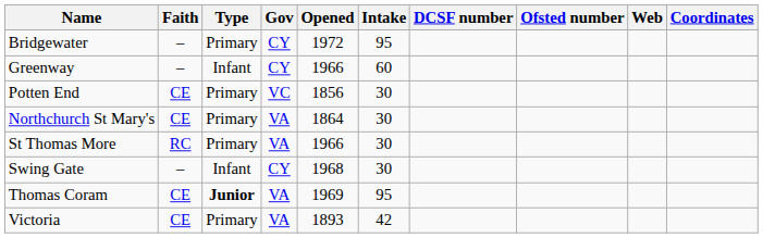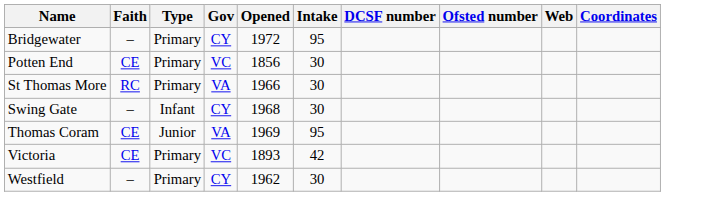 <table class="wikitable" style="text-align:center">
 <tr>
 <th>Name</th>
 <th>Faith</th>
 <th>Type</th>
 <th>Gov</th>
 <th>Opened</th>
 <th>Intake</th>
 <th><a href='#'>DCSF</a> number</th>
 <th><a href='#'>Ofsted</a> number</th>
 <th>Web</th>
 <th><a href='#'>Coordinates</a></th>
 </tr>
 <tr>
 <td align="left">Bridgewater</td>
 <td>–</td>
 <td>Primary</td>
 <td><a href='#'>CY</a></td>
 <td>1972</td>
 <td>95</td>
 <td></td>
 <td></td>
 <td></td>
 <td></td>
 </tr>
 <tr>
-<td align="left">Greenway</td>
-<td>–</td>
-<td>Infant</td>
-<td><a href='#'>CY</a></td>
-<td>1966</td>
-<td>60</td>
-<td></td>
-<td></td>
-<td></td>
-<td></td>
-</tr>
-<tr>
 <td align="left">Potten End</td>
 <td><a href='#'>CE</a></td>
 <td>Primary</td>
 <td><a href='#'>VC</a></td>
 <td>1856</td>
-<td>30</td>
-<td></td>
-<td></td>
-<td></td>
-<td></td>
-</tr>
-<tr>
-<td align="left"><a href='#'>Northchurch</a> St Mary's</td>
-<td><a href='#'>CE</a></td>
-<td>Primary</td>
-<td><a href='#'>VA</a></td>
-<td>1864</td>
 <td>30</td>
 <td></td>
 <td></td>
 <td></td>
 <td></td>
 </tr>
 <tr>
 <td align="left">St Thomas More</td>
 <td><a href='#'>RC</a></td>
 <td>Primary</td>
 <td><a href='#'>VA</a></td>
 <td>1966</td>
 <td>30</td>
 <td></td>
 <td></td>
 <td></td>
 <td></td>
 </tr>
 <tr>
 <td align="left">Swing Gate</td>
 <td>–</td>
 <td>Infant</td>
 <td><a href='#'>CY</a></td>
 <td>1968</td>
 <td>30</td>
 <td></td>
 <td></td>
 <td></td>
 <td></td>
 </tr>
 <tr>
 <td align="left">Thomas Coram</td>
 <td><a href='#'>CE</a></td>
-<td><strong>Junior</strong></td>
+<td>Junior</td>
 <td><a href='#'>VA</a></td>
 <td>1969</td>
 <td>95</td>
 <td></td>
 <td></td>
 <td></td>
 <td></td>
 </tr>
 <tr>
 <td align="left">Victoria</td>
 <td><a href='#'>CE</a></td>
 <td>Primary</td>
-<td><a href='#'>VA</a></td>
+<td><a href='#'>VC</a></td>
 <td>1893</td>
 <td>42</td>
 <td></td>
 <td></td>
 <td></td>
 <td></td>
 </tr>
+<tr>
+<td align="left">Westfield</td>
+<td>–</td>
+<td>Primary</td>
+<td><a href='#'>CY</a></td>
+<td>1962</td>
+<td>30</td>
+<td></td>
+<td></td>
+<td></td>
+<td></td>
+</tr>
 </table>
